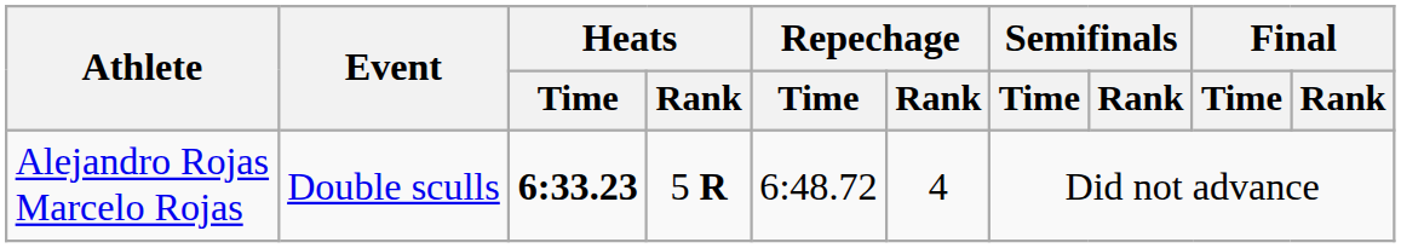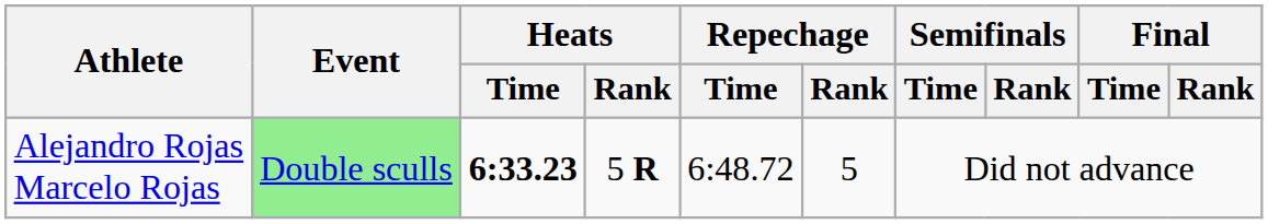 <table class="wikitable" style="font-size:90%">
 <tr>
 <th rowspan="2">Athlete</th>
 <th rowspan="2">Event</th>
 <th colspan="2">Heats</th>
 <th colspan="2">Repechage</th>
 <th colspan="2">Semifinals</th>
 <th colspan="2">Final</th>
 </tr>
 <tr style="font-size:95%">
 <th>Time</th>
 <th>Rank</th>
 <th>Time</th>
 <th>Rank</th>
 <th>Time</th>
 <th>Rank</th>
 <th>Time</th>
 <th>Rank</th>
 </tr>
 <tr align=center>
 <td align=left><a href='#'>Alejandro Rojas</a><br><a href='#'>Marcelo Rojas</a></td>
-<td align=left><a href='#'>Double sculls</a></td>
+<td align=left style="background: lightgreen;"><a href='#'>Double sculls</a></td>
 <td><strong>6:33.23</strong></td>
 <td>5 <strong>R</strong></td>
 <td>6:48.72</td>
-<td>4</td>
+<td>5</td>
 <td colspan=4>Did not advance</td>
 </tr>
 </table>
